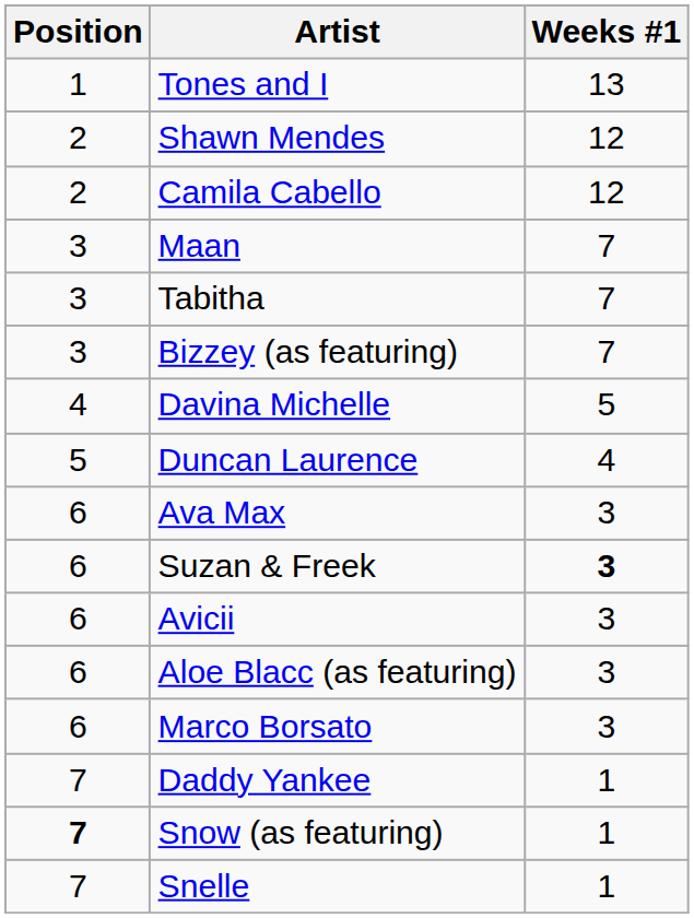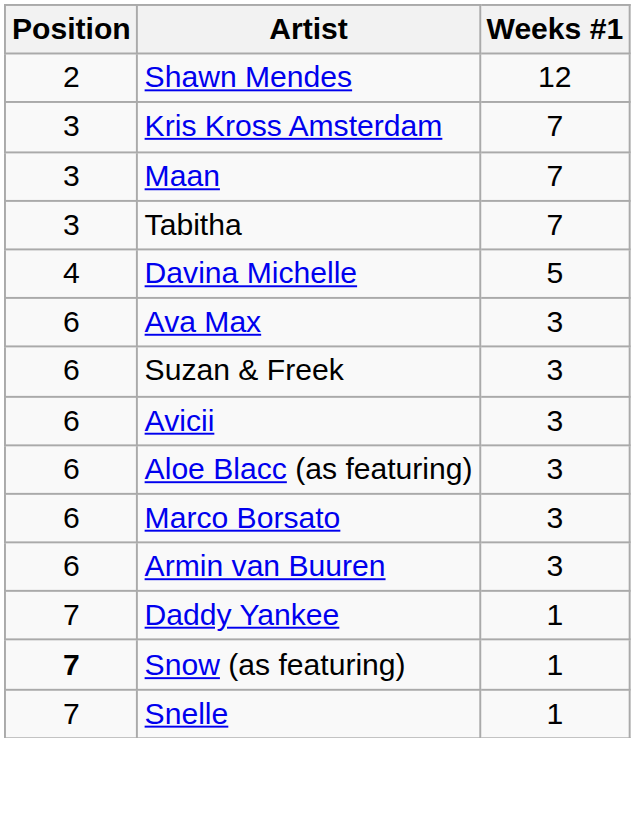 <table class="wikitable sortable" style="font-size:97%;">
 <tr>
 <th>Position</th>
 <th>Artist</th>
 <th>Weeks #1</th>
 </tr>
 <tr>
-<td align="center">1</td>
-<td><a href='#'>Tones and I</a></td>
-<td align="center">13</td>
-</tr>
-<tr>
 <td align="center">2</td>
 <td><a href='#'>Shawn Mendes</a></td>
 <td align="center">12</td>
 </tr>
 <tr>
-<td align="center">2</td>
-<td><a href='#'>Camila Cabello</a></td>
-<td align="center">12</td>
+<td align="center">3</td>
+<td><a href='#'>Kris Kross Amsterdam</a></td>
+<td align="center">7</td>
 </tr>
 <tr>
 <td align="center">3</td>
 <td><a href='#'>Maan</a></td>
 <td align="center">7</td>
 </tr>
 <tr>
 <td align="center">3</td>
 <td>Tabitha</td>
 <td align="center">7</td>
 </tr>
 <tr>
-<td align="center">3</td>
-<td><a href='#'>Bizzey</a> (as featuring)</td>
-<td align="center">7</td>
-</tr>
-<tr>
 <td align="center">4</td>
 <td><a href='#'>Davina Michelle</a></td>
 <td align="center">5</td>
-</tr>
-<tr>
-<td align="center">5</td>
-<td><a href='#'>Duncan Laurence</a></td>
-<td align="center">4</td>
 </tr>
 <tr>
 <td align="center">6</td>
 <td><a href='#'>Ava Max</a></td>
 <td align="center">3</td>
 </tr>
 <tr>
 <td align="center">6</td>
 <td>Suzan & Freek</td>
-<td align="center"><strong>3</strong></td>
+<td align="center">3</td>
 </tr>
 <tr>
 <td align="center">6</td>
 <td><a href='#'>Avicii</a></td>
 <td align="center">3</td>
 </tr>
 <tr>
 <td align="center">6</td>
 <td><a href='#'>Aloe Blacc</a> (as featuring)</td>
 <td align="center">3</td>
 </tr>
 <tr>
 <td align="center">6</td>
 <td><a href='#'>Marco Borsato</a></td>
+<td align="center">3</td>
+</tr>
+<tr>
+<td align="center">6</td>
+<td><a href='#'>Armin van Buuren</a></td>
 <td align="center">3</td>
 </tr>
 <tr>
 <td align="center">7</td>
 <td><a href='#'>Daddy Yankee</a></td>
 <td align="center">1</td>
 </tr>
 <tr>
 <td align="center"><strong>7</strong></td>
 <td><a href='#'>Snow</a> (as featuring)</td>
 <td align="center">1</td>
 </tr>
 <tr>
 <td align="center">7</td>
 <td><a href='#'>Snelle</a></td>
 <td align="center">1</td>
 </tr>
 </table>
